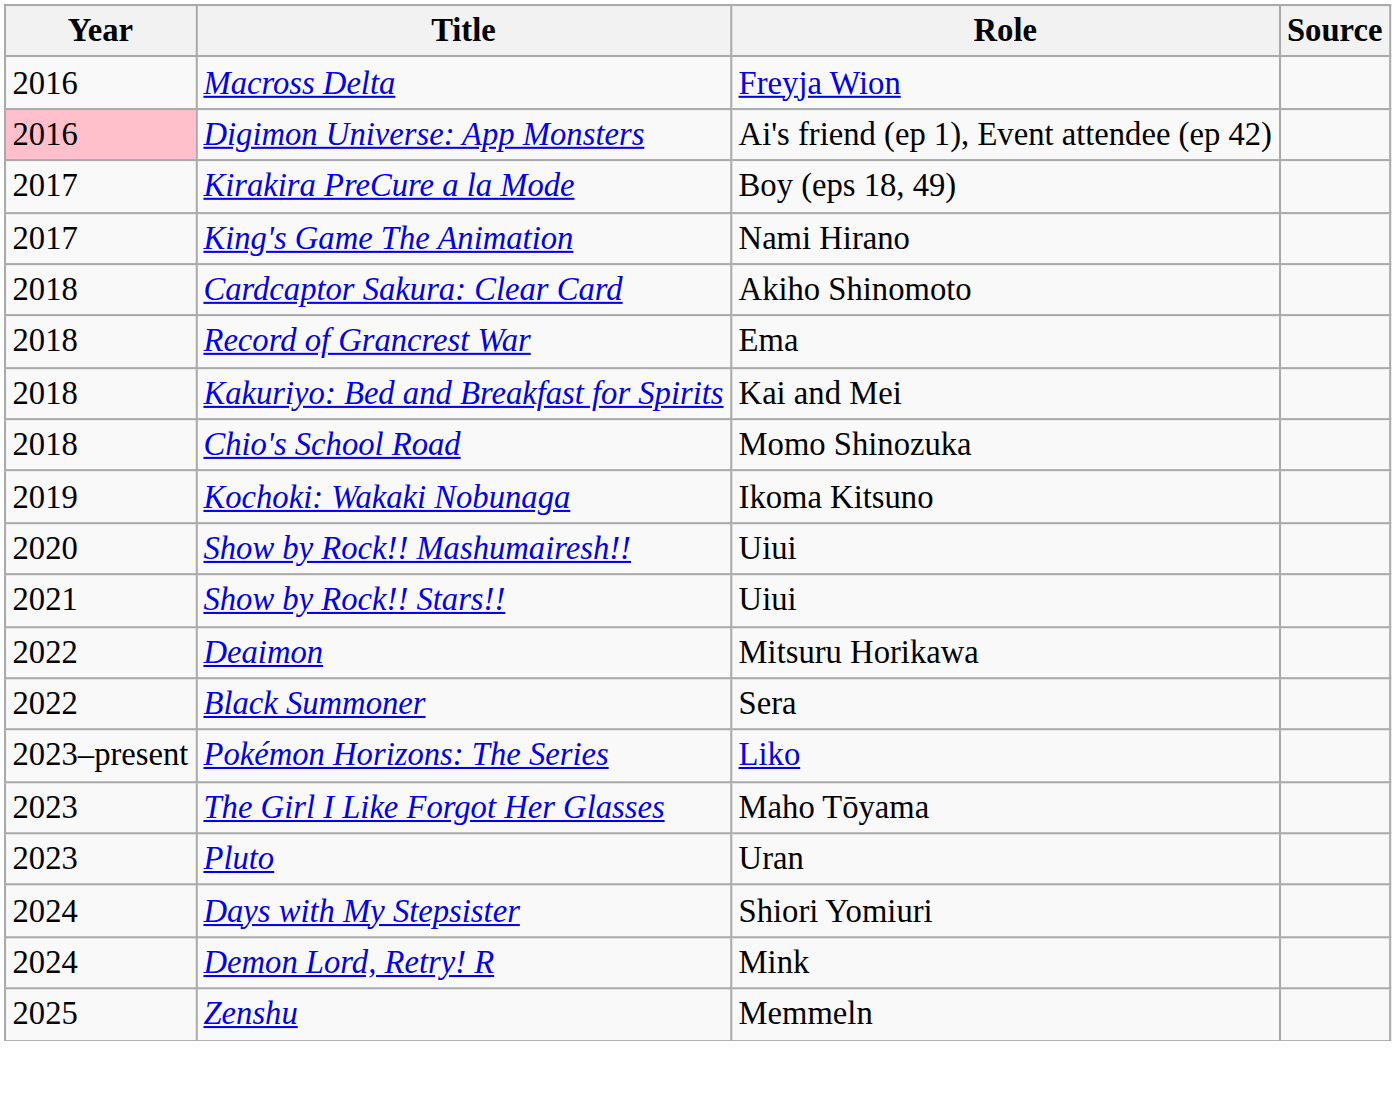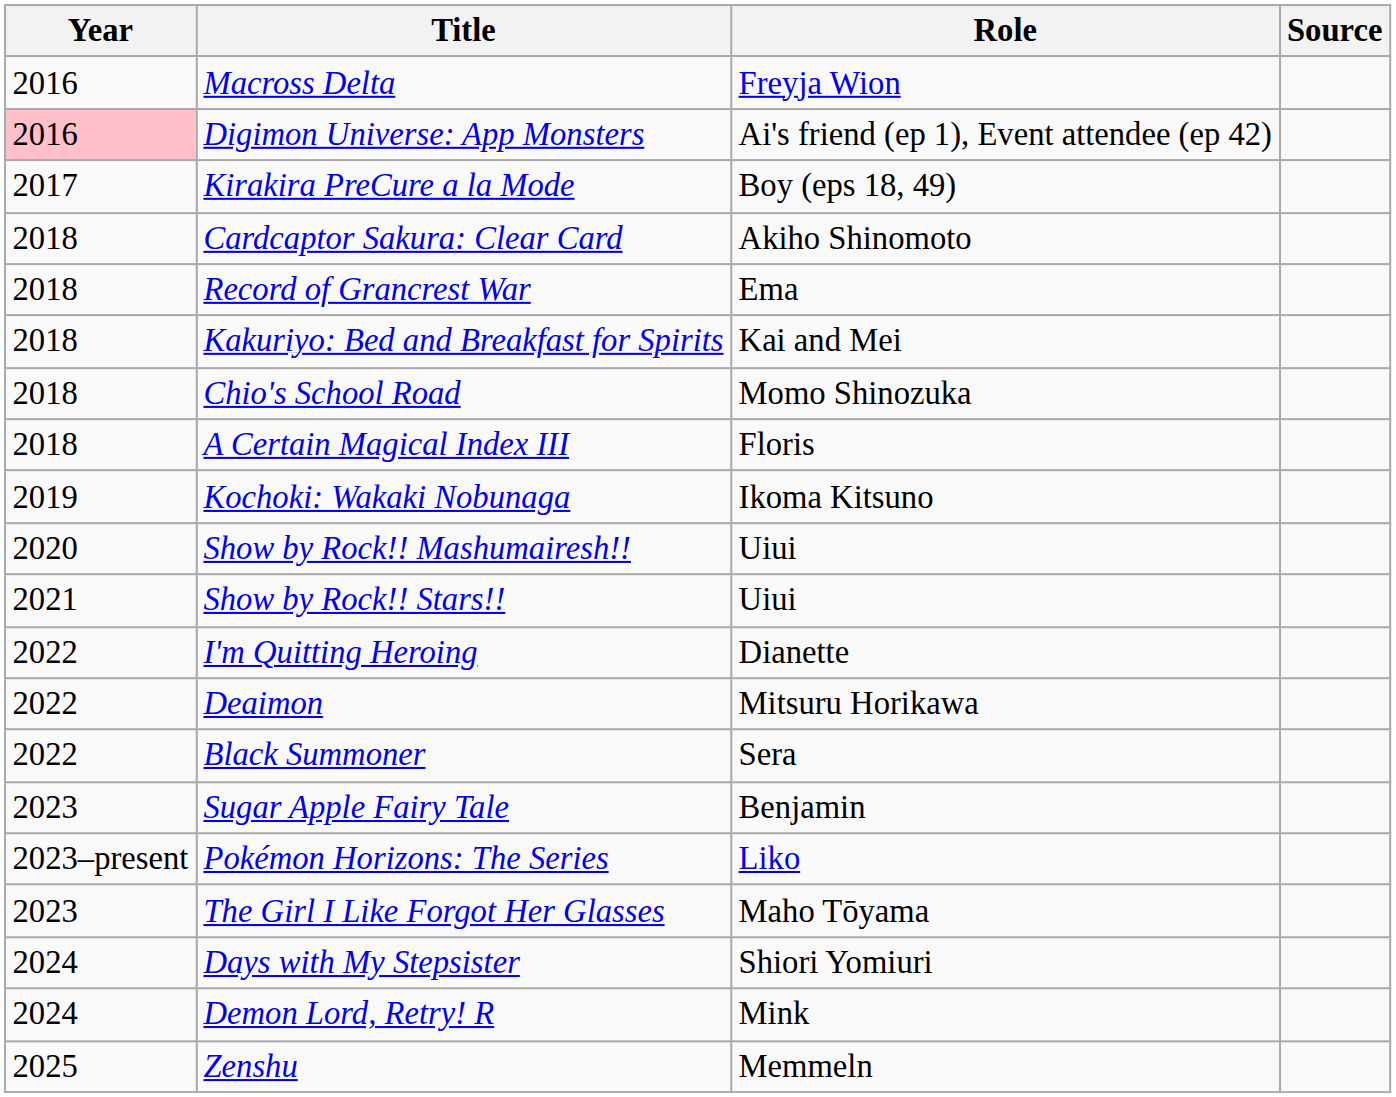 <table class="wikitable sortable plainrowheaders">
 <tr>
 <th>Year</th>
 <th>Title</th>
 <th>Role</th>
 <th class="unsortable">Source</th>
 </tr>
 <tr>
 <td>2016</td>
 <td><em><a href='#'>Macross Delta</a></em></td>
 <td><a href='#'>Freyja Wion</a></td>
 <td></td>
 </tr>
 <tr>
 <td style="background: pink;">2016</td>
 <td><em><a href='#'>Digimon Universe: App Monsters</a></em></td>
 <td>Ai's friend (ep 1), Event attendee (ep 42)</td>
 <td></td>
 </tr>
 <tr>
 <td>2017</td>
 <td><em><a href='#'>Kirakira PreCure a la Mode</a></em></td>
 <td>Boy (eps 18, 49)</td>
-<td></td>
-</tr>
-<tr>
-<td>2017</td>
-<td><em><a href='#'>King's Game The Animation</a></em></td>
-<td>Nami Hirano</td>
 <td></td>
 </tr>
 <tr>
 <td>2018</td>
 <td><em><a href='#'>Cardcaptor Sakura: Clear Card</a></em></td>
 <td>Akiho Shinomoto</td>
 <td></td>
 </tr>
 <tr>
 <td>2018</td>
 <td><em><a href='#'>Record of Grancrest War</a></em></td>
 <td>Ema</td>
 <td></td>
 </tr>
 <tr>
 <td>2018</td>
 <td><em><a href='#'>Kakuriyo: Bed and Breakfast for Spirits</a></em></td>
 <td>Kai and Mei</td>
 <td></td>
 </tr>
 <tr>
 <td>2018</td>
 <td><em><a href='#'>Chio's School Road</a></em></td>
 <td>Momo Shinozuka</td>
 <td></td>
 </tr>
 <tr>
+<td>2018</td>
+<td><em><a href='#'>A Certain Magical Index III</a></em></td>
+<td>Floris</td>
+<td></td>
+</tr>
+<tr>
 <td>2019</td>
 <td><em><a href='#'>Kochoki: Wakaki Nobunaga</a></em></td>
 <td>Ikoma Kitsuno</td>
 <td></td>
 </tr>
 <tr>
 <td>2020</td>
 <td><em><a href='#'>Show by Rock!! Mashumairesh!!</a></em></td>
 <td>Uiui</td>
 <td></td>
 </tr>
 <tr>
 <td>2021</td>
 <td><em><a href='#'>Show by Rock!! Stars!!</a></em></td>
 <td>Uiui</td>
 <td></td>
 </tr>
 <tr>
 <td>2022</td>
+<td><em><a href='#'>I'm Quitting Heroing</a></em></td>
+<td>Dianette</td>
+<td></td>
+</tr>
+<tr>
+<td>2022</td>
 <td><em><a href='#'>Deaimon</a></em></td>
 <td>Mitsuru Horikawa</td>
 <td></td>
 </tr>
 <tr>
 <td>2022</td>
 <td><em><a href='#'>Black Summoner</a></em></td>
 <td>Sera</td>
+<td></td>
+</tr>
+<tr>
+<td>2023</td>
+<td><em><a href='#'>Sugar Apple Fairy Tale</a></em></td>
+<td>Benjamin</td>
 <td></td>
 </tr>
 <tr>
 <td>2023–present</td>
 <td><em><a href='#'>Pokémon Horizons: The Series</a></em></td>
 <td><a href='#'>Liko</a></td>
 <td></td>
 </tr>
 <tr>
 <td>2023</td>
 <td><em><a href='#'>The Girl I Like Forgot Her Glasses</a></em></td>
 <td>Maho Tōyama</td>
-<td></td>
-</tr>
-<tr>
-<td>2023</td>
-<td><em><a href='#'>Pluto</a></em></td>
-<td>Uran</td>
 <td></td>
 </tr>
 <tr>
 <td>2024</td>
 <td><em><a href='#'>Days with My Stepsister</a></em></td>
 <td>Shiori Yomiuri</td>
 <td></td>
 </tr>
 <tr>
 <td>2024</td>
 <td><em><a href='#'>Demon Lord, Retry! R</a></em></td>
 <td>Mink</td>
 <td></td>
 </tr>
 <tr>
 <td>2025</td>
 <td><em><a href='#'>Zenshu</a></em></td>
 <td>Memmeln</td>
 <td></td>
 </tr>
 <tr>
 </tr>
 </table>
